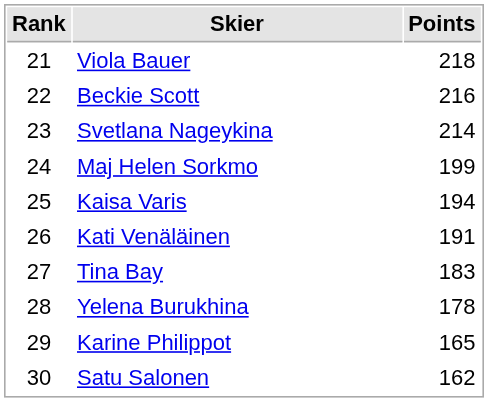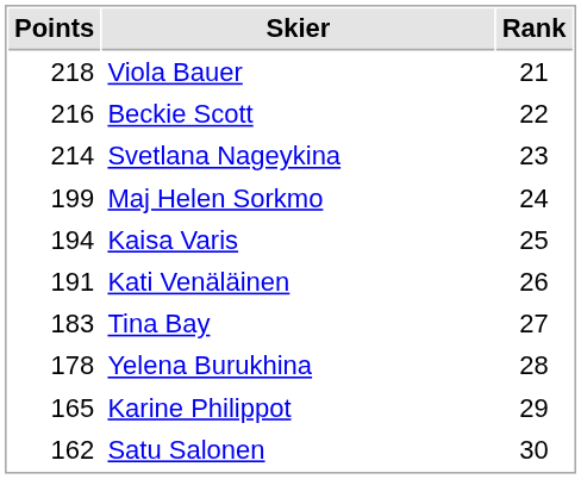 <table cellspacing="1" cellpadding="3" style="border:1px solid #AAAAAA;font-size:86%">
 <tr style="background-color: #E4E4E4;">
+<th style="border-bottom:1px solid #AAAAAA" width=20 align=right>Points</th>
+<th style="border-bottom:1px solid #AAAAAA" width=200>Skier</th>
 <th style="border-bottom:1px solid #AAAAAA" width=10>Rank</th>
-<th style="border-bottom:1px solid #AAAAAA" width=200>Skier</th>
-<th style="border-bottom:1px solid #AAAAAA" width=20 align=right>Points</th>
 </tr>
 <tr>
+<td align=right>218</td>
+<td> <a href='#'>Viola Bauer</a></td>
 <td align=center>21</td>
-<td> <a href='#'>Viola Bauer</a></td>
-<td align=right>218</td>
 </tr>
 <tr>
+<td align=right>216</td>
+<td> <a href='#'>Beckie Scott</a></td>
 <td align=center>22</td>
-<td> <a href='#'>Beckie Scott</a></td>
-<td align=right>216</td>
 </tr>
 <tr>
+<td align=right>214</td>
+<td> <a href='#'>Svetlana Nageykina</a></td>
 <td align=center>23</td>
-<td> <a href='#'>Svetlana Nageykina</a></td>
-<td align=right>214</td>
 </tr>
 <tr>
+<td align=right>199</td>
+<td> <a href='#'>Maj Helen Sorkmo</a></td>
 <td align=center>24</td>
-<td> <a href='#'>Maj Helen Sorkmo</a></td>
-<td align=right>199</td>
 </tr>
 <tr>
+<td align=right>194</td>
+<td> <a href='#'>Kaisa Varis</a></td>
 <td align=center>25</td>
-<td> <a href='#'>Kaisa Varis</a></td>
-<td align=right>194</td>
 </tr>
 <tr>
+<td align=right>191</td>
+<td> <a href='#'>Kati Venäläinen</a></td>
 <td align=center>26</td>
-<td> <a href='#'>Kati Venäläinen</a></td>
-<td align=right>191</td>
 </tr>
 <tr>
+<td align=right>183</td>
+<td> <a href='#'>Tina Bay</a></td>
 <td align=center>27</td>
-<td> <a href='#'>Tina Bay</a></td>
-<td align=right>183</td>
 </tr>
 <tr>
+<td align=right>178</td>
+<td> <a href='#'>Yelena Burukhina</a></td>
 <td align=center>28</td>
-<td> <a href='#'>Yelena Burukhina</a></td>
-<td align=right>178</td>
 </tr>
 <tr>
+<td align=right>165</td>
+<td> <a href='#'>Karine Philippot</a></td>
 <td align=center>29</td>
-<td> <a href='#'>Karine Philippot</a></td>
-<td align=right>165</td>
 </tr>
 <tr>
+<td align=right>162</td>
+<td> <a href='#'>Satu Salonen</a></td>
 <td align=center>30</td>
-<td> <a href='#'>Satu Salonen</a></td>
-<td align=right>162</td>
 </tr>
 </table>
